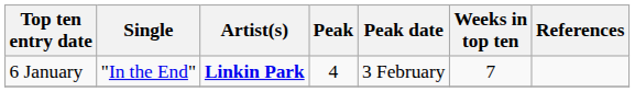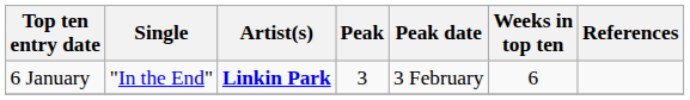 <table class="wikitable sortable">
 <tr>
 <th>Top ten<br>entry date</th>
 <th>Single</th>
 <th>Artist(s)</th>
 <th data-sort-type="number">Peak</th>
 <th>Peak date</th>
 <th data-sort-type="number">Weeks in<br>top ten</th>
 <th>References</th>
 </tr>
 <tr>
 <td>6 January</td>
 <td>"<a href='#'>In the End</a>" </td>
 <td><strong><a href='#'>Linkin Park</a></strong></td>
-<td style="text-align:center;">4</td>
+<td style="text-align:center;">3</td>
 <td>3 February</td>
-<td style="text-align:center;">7</td>
+<td style="text-align:center;">6</td>
 <td style="text-align:center;"></td>
 </tr>
 <tr>
 </tr>
 </table>
